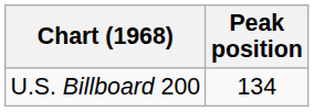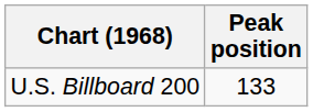 <table class="wikitable">
 <tr>
 <th>Chart (1968)</th>
 <th>Peak<br>position</th>
 </tr>
 <tr>
 <td>U.S. <em>Billboard</em> 200</td>
-<td align="center">134</td>
+<td align="center">133</td>
 </tr>
 </table>
